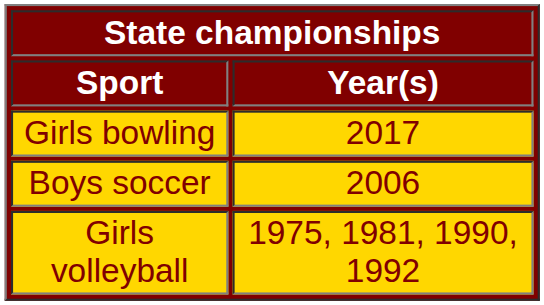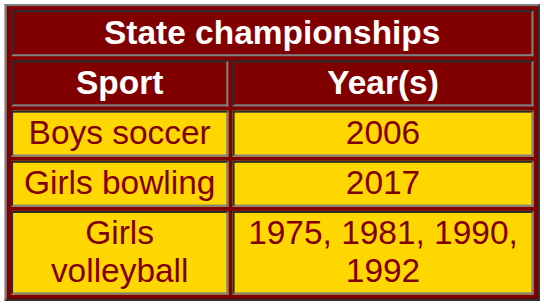 <table style="background:#800000;color:#FFFFFF;text-align:center;float:right;" border="1">
 <tr>
 <th colspan=2>State championships</th>
 </tr>
 <tr>
 <th style="width:100px">Sport</th>
 <th style="width:140px;">Year(s)</th>
 </tr>
 <tr style="background:#FFD700;color:#800000">
+<td>Boys soccer</td>
+<td>2006</td>
+</tr>
+<tr style="background:#FFD700;color:#800000">
 <td>Girls bowling</td>
 <td>2017</td>
-</tr>
-<tr style="background:#FFD700;color:#800000">
-<td>Boys soccer</td>
-<td>2006</td>
 </tr>
 <tr style="background:#FFD700;color:#800000">
 <td>Girls volleyball</td>
 <td>1975, 1981, 1990, 1992</td>
 </tr>
 </table>
